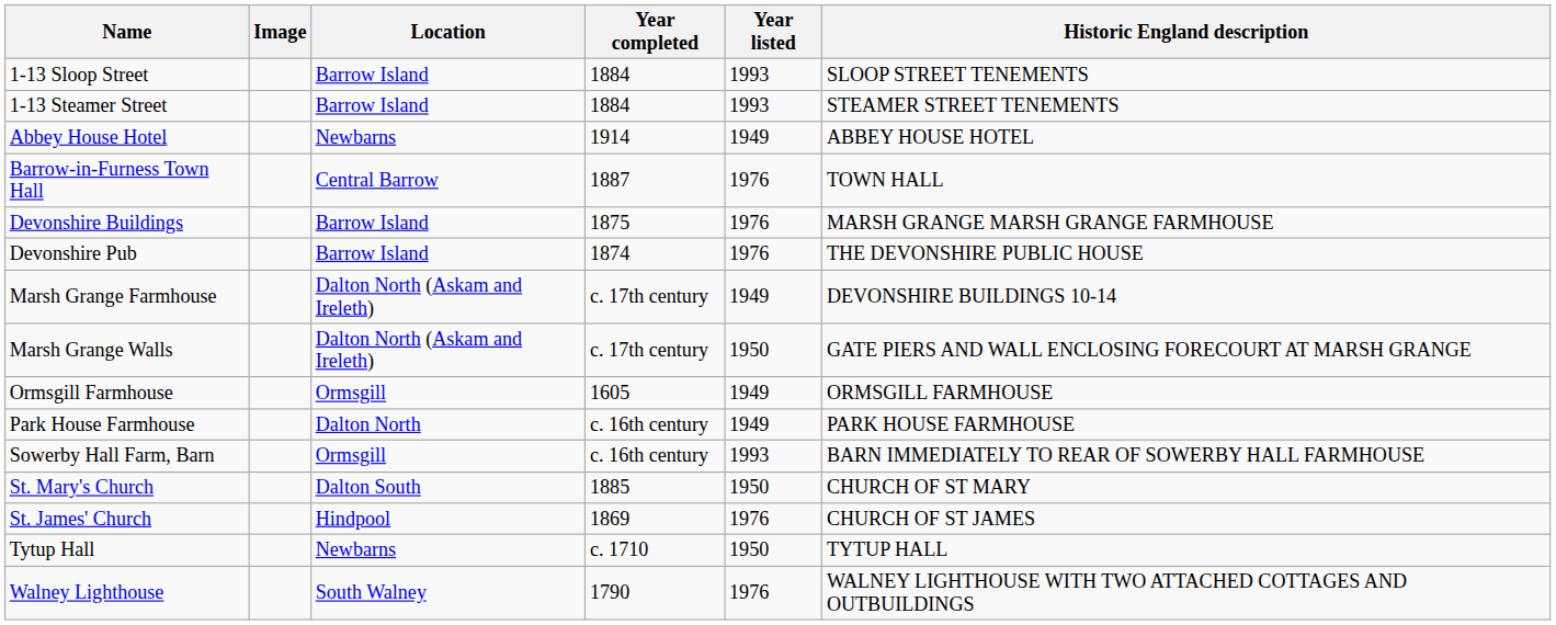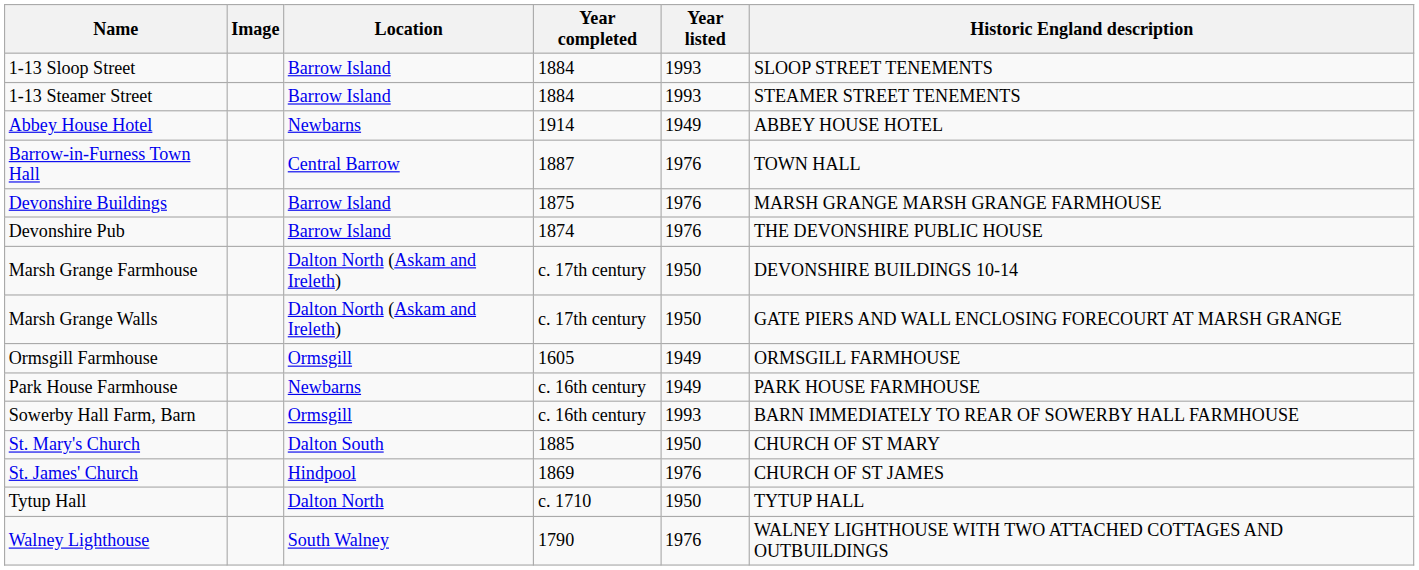 <table class="wikitable sortable">
 <tr>
 <th>Name</th>
 <th>Image</th>
 <th>Location</th>
 <th>Year completed</th>
 <th>Year listed</th>
 <th>Historic England description</th>
 </tr>
 <tr>
 <td>1-13 Sloop Street</td>
 <td></td>
 <td><a href='#'>Barrow Island</a></td>
 <td>1884</td>
 <td>1993</td>
 <td>SLOOP STREET TENEMENTS</td>
 </tr>
 <tr>
 <td>1-13 Steamer Street</td>
 <td></td>
 <td><a href='#'>Barrow Island</a></td>
 <td>1884</td>
 <td>1993</td>
 <td>STEAMER STREET TENEMENTS</td>
 </tr>
 <tr>
 <td><a href='#'>Abbey House Hotel</a></td>
 <td></td>
 <td><a href='#'>Newbarns</a></td>
 <td>1914</td>
 <td>1949</td>
 <td>ABBEY HOUSE HOTEL</td>
 </tr>
 <tr>
 <td><a href='#'>Barrow-in-Furness Town Hall</a></td>
 <td></td>
 <td><a href='#'>Central Barrow</a></td>
 <td>1887</td>
 <td>1976</td>
 <td>TOWN HALL</td>
 </tr>
 <tr>
 <td><a href='#'>Devonshire Buildings</a></td>
 <td></td>
 <td><a href='#'>Barrow Island</a></td>
 <td>1875</td>
 <td>1976</td>
 <td>MARSH GRANGE MARSH GRANGE FARMHOUSE</td>
 </tr>
 <tr>
 <td>Devonshire Pub</td>
 <td></td>
 <td><a href='#'>Barrow Island</a></td>
 <td>1874</td>
 <td>1976</td>
 <td>THE DEVONSHIRE PUBLIC HOUSE</td>
 </tr>
 <tr>
 <td>Marsh Grange Farmhouse</td>
 <td></td>
 <td><a href='#'>Dalton North</a> (<a href='#'>Askam and Ireleth</a>)</td>
 <td>c. 17th century</td>
-<td>1949</td>
+<td>1950</td>
 <td>DEVONSHIRE BUILDINGS 10-14</td>
 </tr>
 <tr>
 <td>Marsh Grange Walls</td>
 <td></td>
 <td><a href='#'>Dalton North</a> (<a href='#'>Askam and Ireleth</a>)</td>
 <td>c. 17th century</td>
 <td>1950</td>
 <td>GATE PIERS AND WALL ENCLOSING FORECOURT AT MARSH GRANGE</td>
 </tr>
 <tr>
 <td>Ormsgill Farmhouse</td>
 <td></td>
 <td><a href='#'>Ormsgill</a></td>
 <td>1605</td>
 <td>1949</td>
 <td>ORMSGILL FARMHOUSE</td>
 </tr>
 <tr>
 <td>Park House Farmhouse</td>
 <td></td>
-<td><a href='#'>Dalton North</a></td>
+<td><a href='#'>Newbarns</a></td>
 <td>c. 16th century</td>
 <td>1949</td>
 <td>PARK HOUSE FARMHOUSE</td>
 </tr>
 <tr>
 <td>Sowerby Hall Farm, Barn</td>
 <td></td>
 <td><a href='#'>Ormsgill</a></td>
 <td>c. 16th century</td>
 <td>1993</td>
 <td>BARN IMMEDIATELY TO REAR OF SOWERBY HALL FARMHOUSE</td>
 </tr>
 <tr>
 <td><a href='#'>St. Mary's Church</a></td>
 <td></td>
 <td><a href='#'>Dalton South</a></td>
 <td>1885</td>
 <td>1950</td>
 <td>CHURCH OF ST MARY</td>
 </tr>
 <tr>
 <td><a href='#'>St. James' Church</a></td>
 <td></td>
 <td><a href='#'>Hindpool</a></td>
 <td>1869</td>
 <td>1976</td>
 <td>CHURCH OF ST JAMES</td>
 </tr>
 <tr>
 <td>Tytup Hall</td>
 <td></td>
-<td><a href='#'>Newbarns</a></td>
+<td><a href='#'>Dalton North</a></td>
 <td>c. 1710</td>
 <td>1950</td>
 <td>TYTUP HALL</td>
 </tr>
 <tr>
 <td><a href='#'>Walney Lighthouse</a></td>
 <td></td>
 <td><a href='#'>South Walney</a></td>
 <td>1790</td>
 <td>1976</td>
 <td>WALNEY LIGHTHOUSE WITH TWO ATTACHED COTTAGES AND OUTBUILDINGS</td>
 </tr>
 </table>
